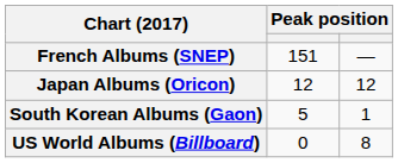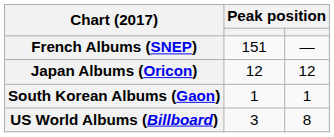 <table class="wikitable sortable plainrowheaders" style="text-align:center">
 <tr>
 <th rowspan="2">Chart (2017)</th>
 <th colspan="2">Peak position</th>
 </tr>
 <tr>
 <th></th>
 <th></th>
 </tr>
 <tr>
 <th scope="row">French Albums (<a href='#'>SNEP</a>)</th>
 <td>151</td>
 <td>—</td>
 </tr>
 <tr>
 <th scope="row">Japan Albums (<a href='#'>Oricon</a>)</th>
 <td>12</td>
 <td>12</td>
 </tr>
 <tr>
 <th scope="row">South Korean Albums (<a href='#'>Gaon</a>)</th>
-<td>5</td>
+<td>1</td>
 <td>1</td>
 </tr>
 <tr>
 <th scope="row">US World Albums (<em><a href='#'>Billboard</a></em>)</th>
-<td>0</td>
+<td>3</td>
 <td>8</td>
 </tr>
 </table>
